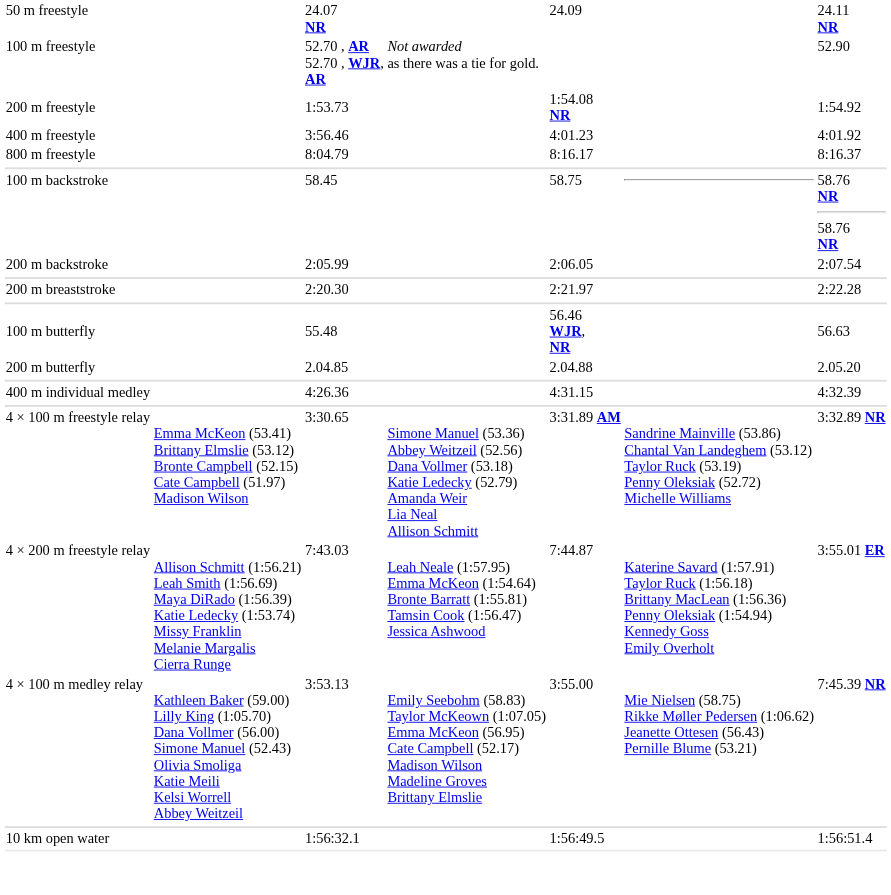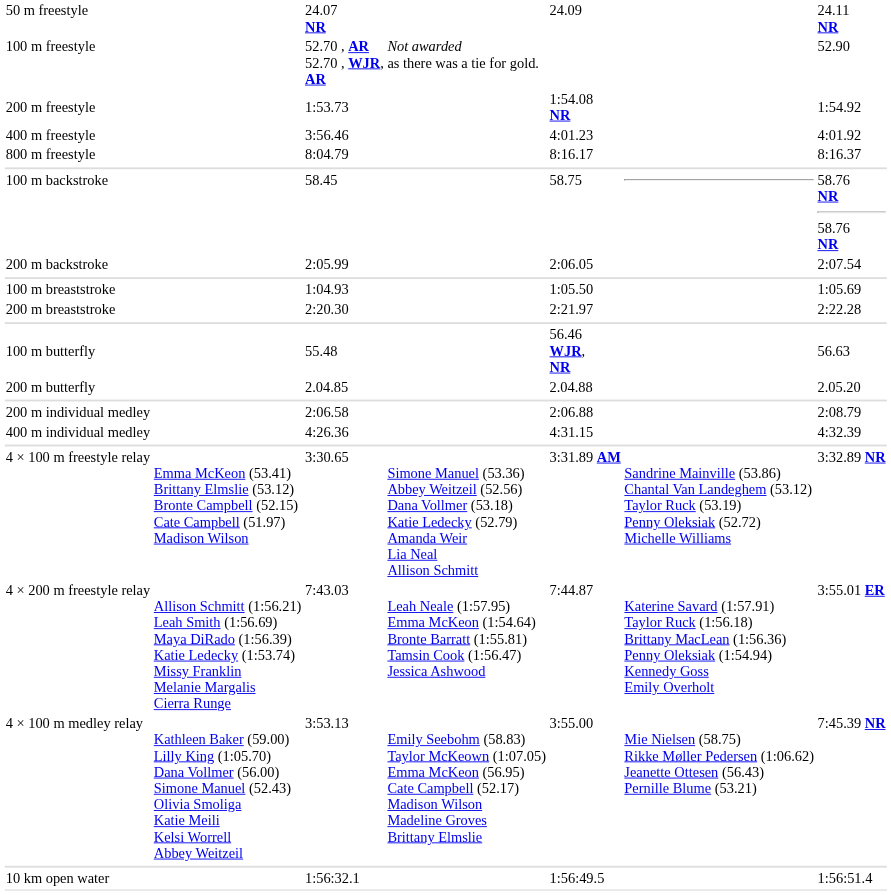 <table>
 <tr valign="top">
 <td>50 m freestyle<br></td>
 <td></td>
 <td>24.07 <br> <strong><a href='#'>NR</a></strong></td>
 <td></td>
 <td>24.09</td>
 <td></td>
 <td>24.11 <br> <strong><a href='#'>NR</a></strong></td>
 </tr>
 <tr valign="top">
 <td>100 m freestyle<br></td>
 <td><br></td>
 <td>52.70 , <strong><a href='#'>AR</a></strong><br>52.70 , <strong><a href='#'>WJR</a></strong>, <br> <strong><a href='#'>AR</a></strong></td>
 <td colspan=2><em>Not awarded</em><br><span>as there was a tie for gold.</span></td>
 <td></td>
 <td>52.90</td>
 </tr>
 <tr>
 <td>200 m freestyle<br></td>
 <td></td>
 <td>1:53.73</td>
 <td></td>
 <td>1:54.08 <br> <strong><a href='#'>NR</a></strong></td>
 <td></td>
 <td>1:54.92</td>
 </tr>
 <tr>
 <td>400 m freestyle<br></td>
 <td></td>
 <td>3:56.46 <br> </td>
 <td></td>
 <td>4:01.23</td>
 <td></td>
 <td>4:01.92</td>
 </tr>
 <tr>
 <td>800 m freestyle<br></td>
 <td></td>
 <td>8:04.79 <br> </td>
 <td></td>
 <td>8:16.17</td>
 <td></td>
 <td>8:16.37</td>
 </tr>
 <tr>
 </tr>
 <tr bgcolor=#ddd>
 <td colspan=7></td>
 </tr>
 <tr valign="top">
 <td>100 m backstroke<br></td>
 <td></td>
 <td>58.45</td>
 <td></td>
 <td>58.75</td>
 <td><hr></td>
 <td>58.76 <br> <strong><a href='#'>NR</a></strong><hr>58.76 <br> <strong><a href='#'>NR</a></strong></td>
 </tr>
 <tr>
 <td>200 m backstroke<br></td>
 <td></td>
 <td>2:05.99</td>
 <td></td>
 <td>2:06.05</td>
 <td></td>
 <td>2:07.54</td>
 </tr>
 <tr>
 </tr>
 <tr bgcolor=#ddd>
 <td colspan=7></td>
 </tr>
 <tr>
+<td>100 m breaststroke<br></td>
+<td></td>
+<td>1:04.93 <br> </td>
+<td></td>
+<td>1:05.50</td>
+<td></td>
+<td>1:05.69</td>
+</tr>
+<tr>
 <td>200 m breaststroke<br></td>
 <td></td>
 <td>2:20.30</td>
 <td></td>
 <td>2:21.97</td>
 <td></td>
 <td>2:22.28</td>
 </tr>
 <tr>
 </tr>
 <tr bgcolor=#ddd>
 <td colspan=7></td>
 </tr>
 <tr>
 <td>100 m butterfly<br></td>
 <td></td>
 <td>55.48 <br> </td>
 <td></td>
 <td>56.46 <br> <strong><a href='#'>WJR</a></strong>, <br> <strong><a href='#'>NR</a></strong></td>
 <td></td>
 <td>56.63</td>
 </tr>
 <tr>
 <td>200 m butterfly<br></td>
 <td></td>
 <td>2.04.85</td>
 <td></td>
 <td>2.04.88</td>
 <td></td>
 <td>2.05.20</td>
 </tr>
 <tr>
 </tr>
 <tr bgcolor=#ddd>
 <td colspan=7></td>
+</tr>
+<tr valign="top">
+<td>200 m individual medley<br></td>
+<td></td>
+<td>2:06.58 <br> </td>
+<td></td>
+<td>2:06.88</td>
+<td></td>
+<td>2:08.79</td>
 </tr>
 <tr valign="top">
 <td>400 m individual medley<br></td>
 <td></td>
 <td>4:26.36 <br> </td>
 <td></td>
 <td>4:31.15</td>
 <td></td>
 <td>4:32.39</td>
 </tr>
 <tr>
 </tr>
 <tr bgcolor=#ddd>
 <td colspan=7></td>
 </tr>
 <tr valign="top">
 <td>4 × 100 m freestyle relay<br></td>
 <td valign=top><br><a href='#'>Emma McKeon</a> (53.41)<br><a href='#'>Brittany Elmslie</a> (53.12)<br><a href='#'>Bronte Campbell</a> (52.15)<br><a href='#'>Cate Campbell</a> (51.97)<br><a href='#'>Madison Wilson</a></td>
 <td>3:30.65 <br></td>
 <td valign=top><br><a href='#'>Simone Manuel</a> (53.36)<br><a href='#'>Abbey Weitzeil</a> (52.56)<br><a href='#'>Dana Vollmer</a> (53.18)<br><a href='#'>Katie Ledecky</a> (52.79)<br><a href='#'>Amanda Weir</a><br><a href='#'>Lia Neal</a><br><a href='#'>Allison Schmitt</a></td>
 <td>3:31.89 <strong><a href='#'>AM</a></strong></td>
 <td valign=top><br><a href='#'>Sandrine Mainville</a> (53.86)<br><a href='#'>Chantal Van Landeghem</a> (53.12)<br><a href='#'>Taylor Ruck</a> (53.19)<br><a href='#'>Penny Oleksiak</a> (52.72)<br><a href='#'>Michelle Williams</a></td>
 <td>3:32.89 <strong><a href='#'>NR</a></strong></td>
 </tr>
 <tr valign="top">
 <td>4 × 200 m freestyle relay<br></td>
 <td valign=top><br><a href='#'>Allison Schmitt</a> (1:56.21)<br><a href='#'>Leah Smith</a> (1:56.69)<br><a href='#'>Maya DiRado</a> (1:56.39)<br><a href='#'>Katie Ledecky</a> (1:53.74)<br><a href='#'>Missy Franklin</a><br><a href='#'>Melanie Margalis</a><br><a href='#'>Cierra Runge</a></td>
 <td>7:43.03</td>
 <td valign=top><br><a href='#'>Leah Neale</a> (1:57.95)<br><a href='#'>Emma McKeon</a> (1:54.64)<br><a href='#'>Bronte Barratt</a> (1:55.81)<br><a href='#'>Tamsin Cook</a> (1:56.47)<br><a href='#'>Jessica Ashwood</a></td>
 <td>7:44.87</td>
 <td valign=top><br><a href='#'>Katerine Savard</a> (1:57.91)<br><a href='#'>Taylor Ruck</a> (1:56.18)<br><a href='#'>Brittany MacLean</a> (1:56.36)<br><a href='#'>Penny Oleksiak</a> (1:54.94)<br><a href='#'>Kennedy Goss</a><br><a href='#'>Emily Overholt</a></td>
 <td>3:55.01 <strong><a href='#'>ER</a></strong></td>
 </tr>
 <tr valign="top">
 <td>4 × 100 m medley relay<br></td>
 <td valign=top><br><a href='#'>Kathleen Baker</a> (59.00)<br><a href='#'>Lilly King</a> (1:05.70)<br><a href='#'>Dana Vollmer</a> (56.00)<br><a href='#'>Simone Manuel</a> (52.43)<br><a href='#'>Olivia Smoliga</a><br><a href='#'>Katie Meili</a><br><a href='#'>Kelsi Worrell</a><br><a href='#'>Abbey Weitzeil</a></td>
 <td>3:53.13</td>
 <td valign=top><br><a href='#'>Emily Seebohm</a> (58.83)<br><a href='#'>Taylor McKeown</a> (1:07.05)<br><a href='#'>Emma McKeon</a> (56.95)<br><a href='#'>Cate Campbell</a> (52.17)<br><a href='#'>Madison Wilson</a><br><a href='#'>Madeline Groves</a><br><a href='#'>Brittany Elmslie</a></td>
 <td>3:55.00</td>
 <td valign=top><br><a href='#'>Mie Nielsen</a> (58.75)<br><a href='#'>Rikke Møller Pedersen</a> (1:06.62)<br><a href='#'>Jeanette Ottesen</a> (56.43)<br><a href='#'>Pernille Blume</a> (53.21)</td>
 <td>7:45.39 <strong><a href='#'>NR</a></strong></td>
 </tr>
 <tr>
 </tr>
 <tr bgcolor=#ddd>
 <td colspan=7></td>
 </tr>
 <tr>
 <td>10 km open water<br></td>
 <td></td>
 <td>1:56:32.1</td>
 <td></td>
 <td>1:56:49.5</td>
 <td></td>
 <td>1:56:51.4</td>
 </tr>
 <tr bgcolor= e8e8e8>
 <td colspan=7></td>
 </tr>
 </table>
